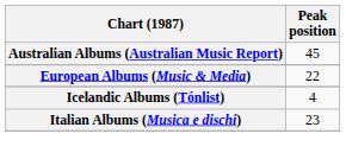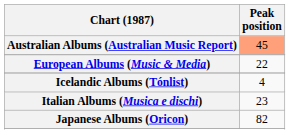 <table class="wikitable sortable plainrowheaders" style="text-align:center">
 <tr>
 <th scope="col">Chart (1987)</th>
 <th scope="col">Peak<br>position</th>
 </tr>
 <tr>
 <th scope="row">Australian Albums (<a href='#'>Australian Music Report</a>)</th>
-<td>45</td>
+<td style="background: lightsalmon;">45</td>
 </tr>
 <tr>
 </tr>
 <tr>
 </tr>
 <tr>
 <th scope="row"><a href='#'>European Albums</a> (<em><a href='#'>Music & Media</a></em>)</th>
 <td>22</td>
 </tr>
 <tr>
 </tr>
 <tr>
 <th scope="row">Icelandic Albums (<a href='#'>Tónlist</a>)</th>
 <td>4</td>
 </tr>
 <tr>
 <th scope="row">Italian Albums (<em><a href='#'>Musica e dischi</a></em>)</th>
 <td>23</td>
 </tr>
 <tr>
+<th scope="row">Japanese Albums (<a href='#'>Oricon</a>)</th>
+<td>82</td>
+</tr>
+<tr>
 </tr>
 <tr>
 </tr>
 <tr>
 </tr>
 <tr>
 </tr>
 </table>
